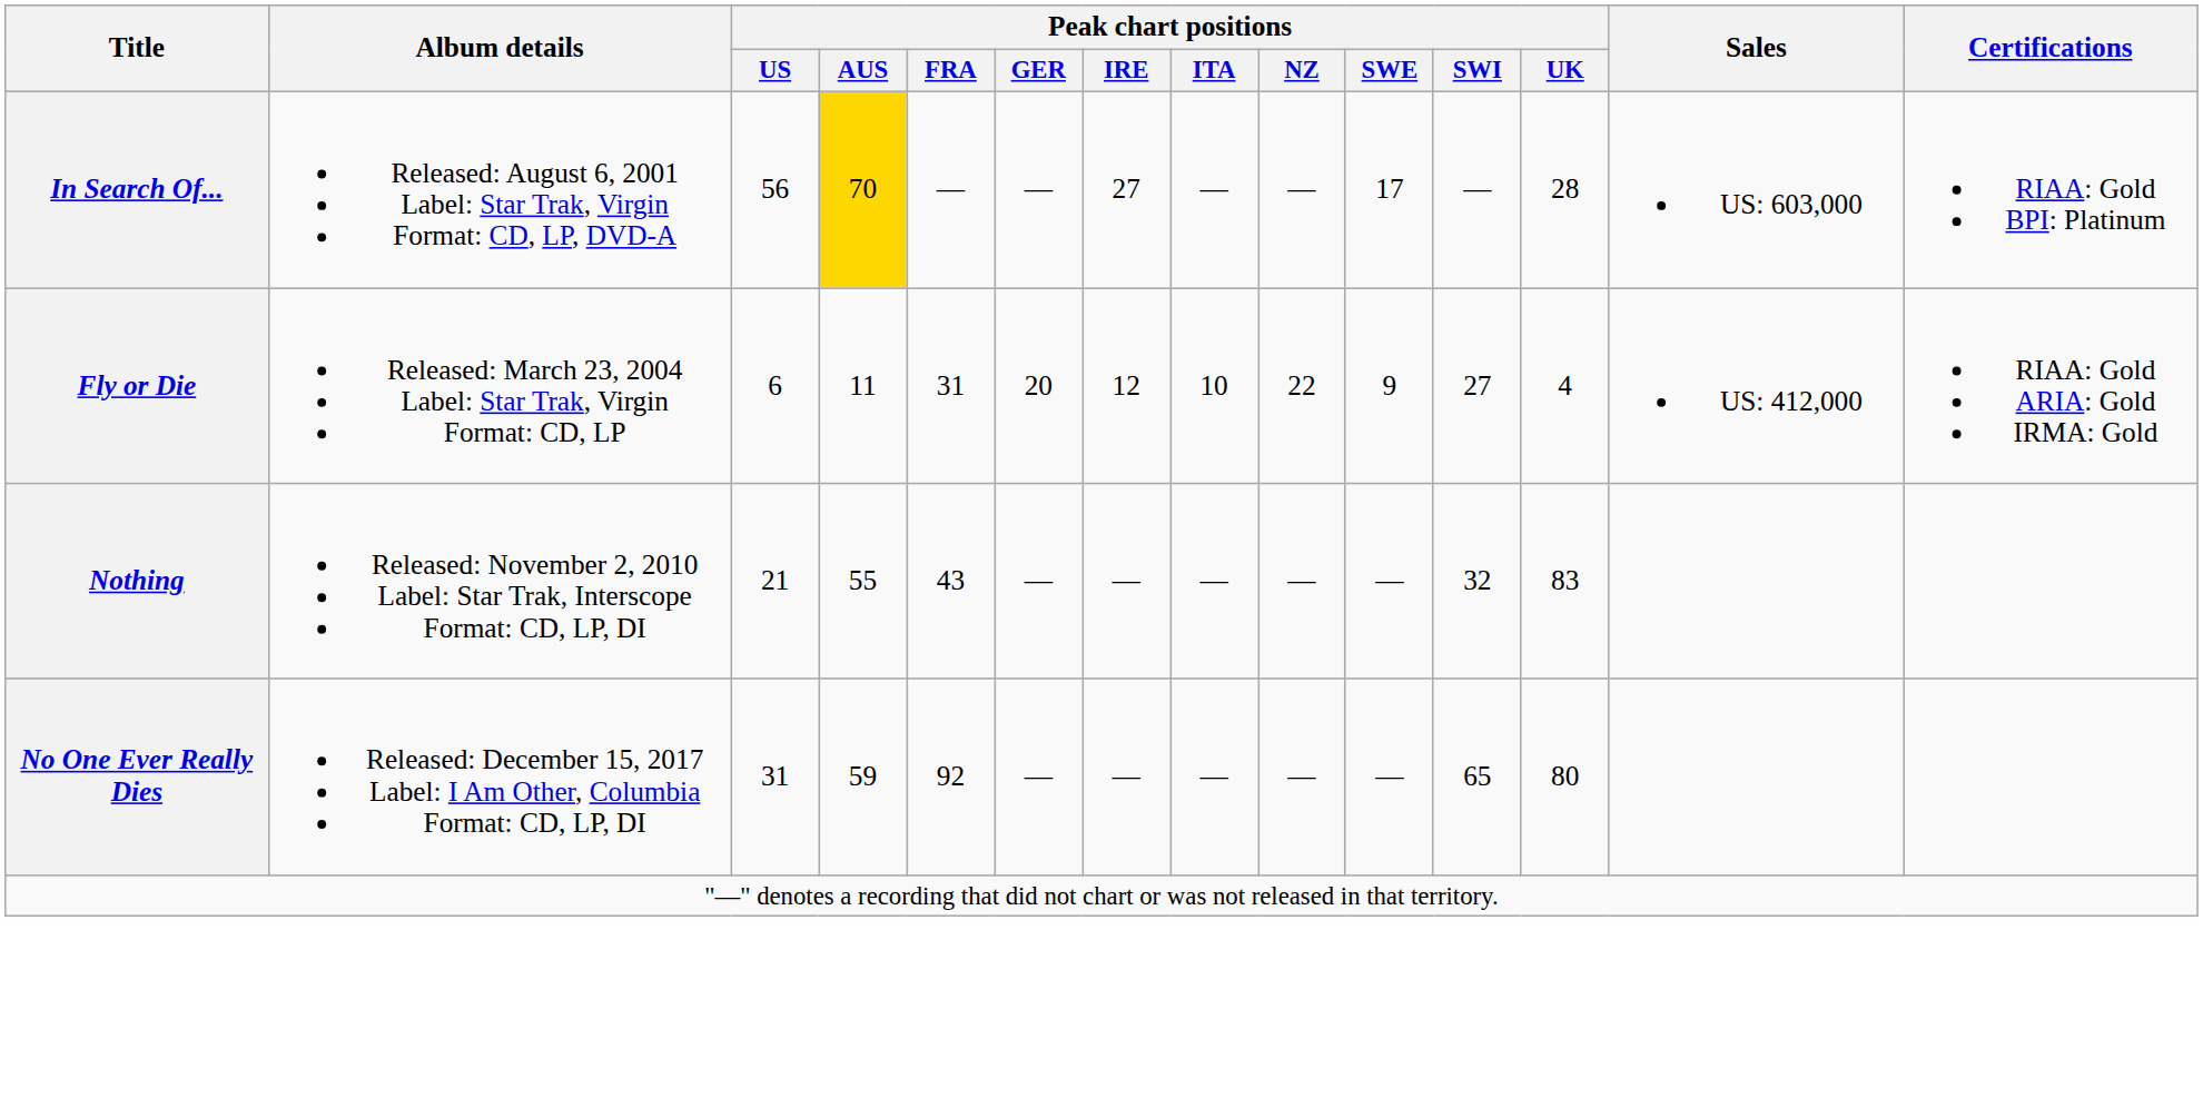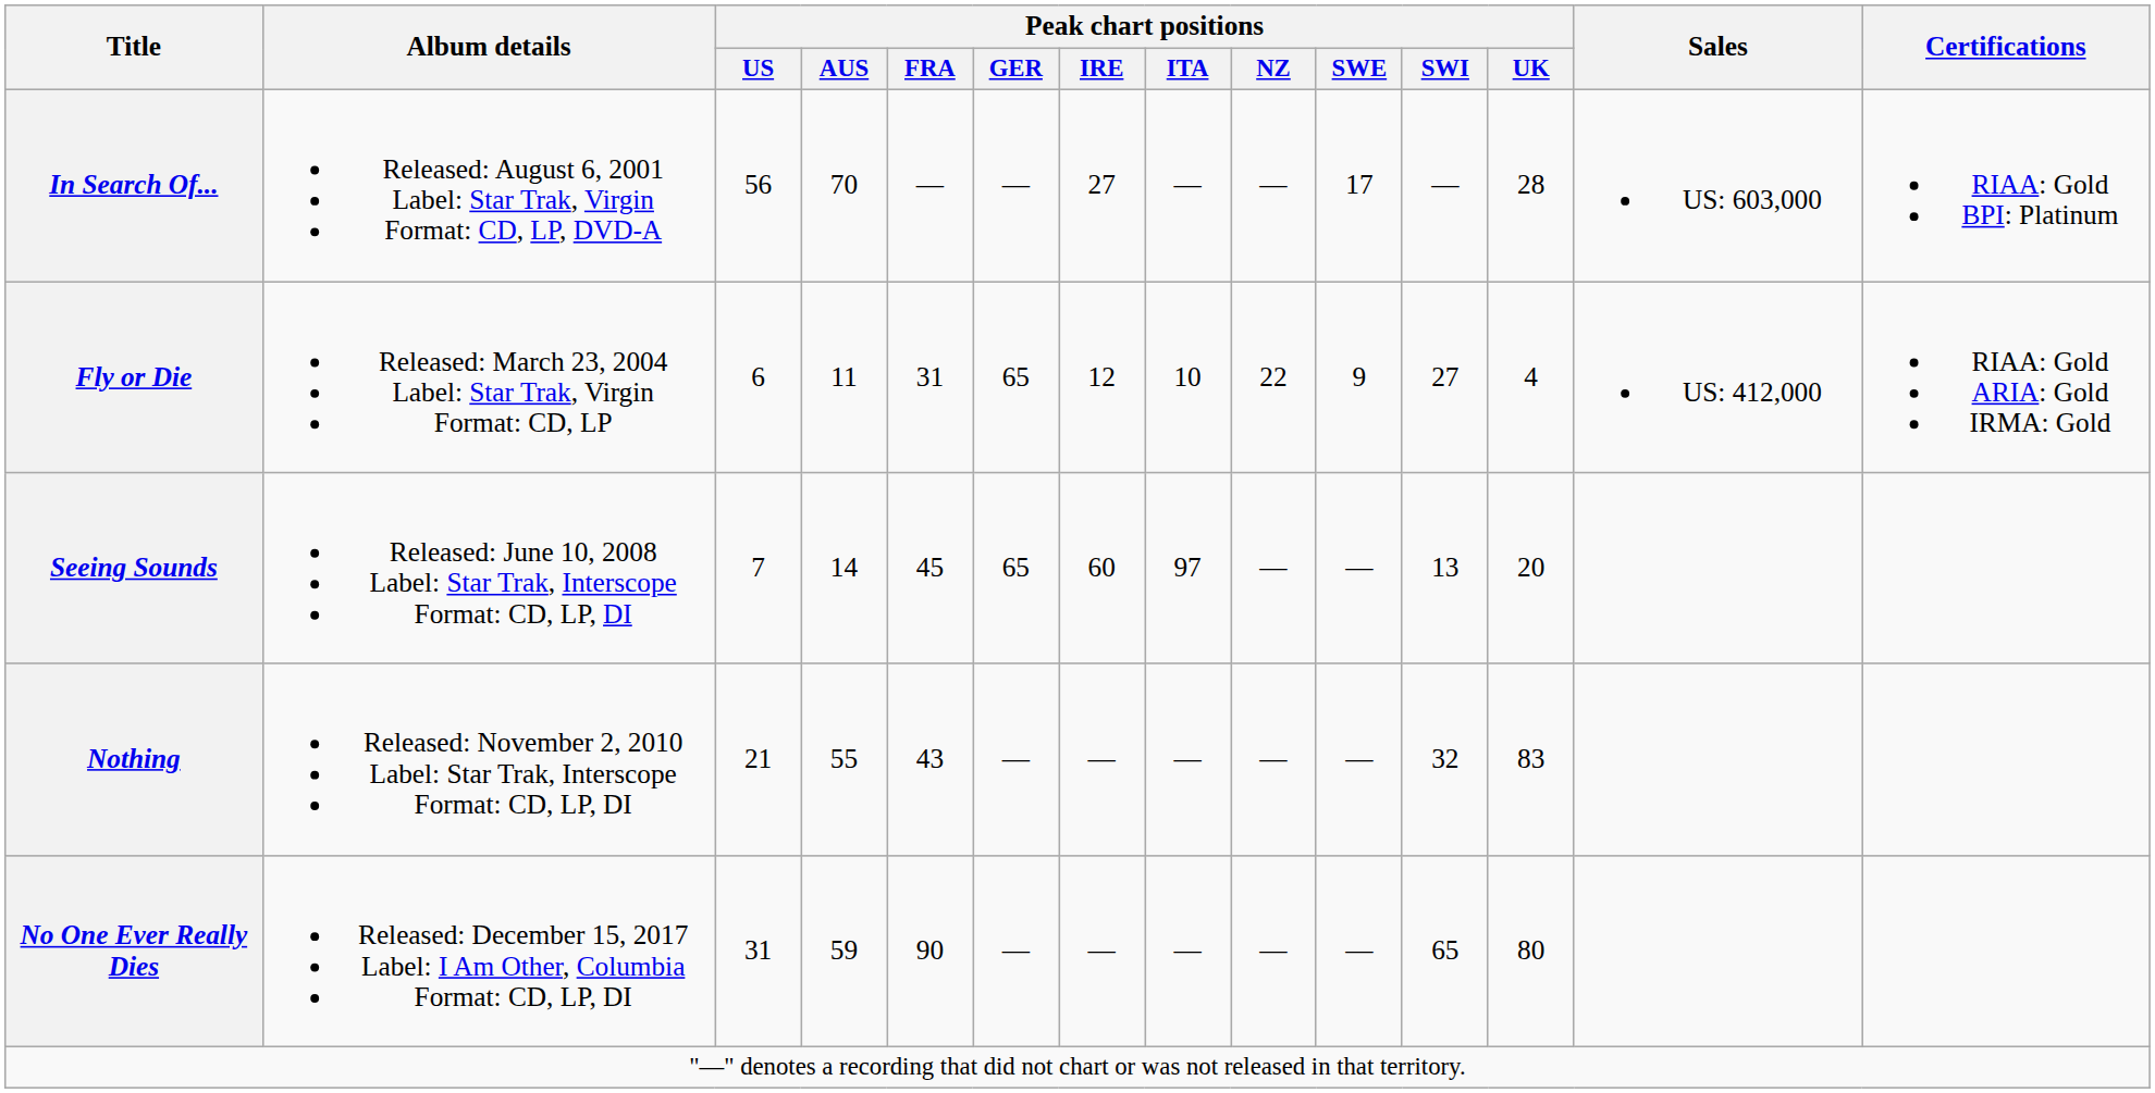 <table class="wikitable plainrowheaders" style="text-align:center;" border="1">
 <tr>
 <th scope="col" rowspan="2">Title</th>
 <th scope="col" rowspan="2" style="width:16em;">Album details</th>
 <th scope="col" colspan="10">Peak chart positions</th>
 <th scope="col" rowspan="2" style="width:10em;">Sales</th>
 <th scope="col" rowspan="2" style="width:10em;"><a href='#'>Certifications</a></th>
 </tr>
 <tr>
 <th scope="col" style="width:3em;font-size:90%;"><a href='#'>US</a><br></th>
 <th scope="col" style="width:3em;font-size:90%;"><a href='#'>AUS</a><br></th>
 <th scope="col" style="width:3em;font-size:90%;"><a href='#'>FRA</a><br></th>
 <th scope="col" style="width:3em;font-size:90%;"><a href='#'>GER</a><br></th>
 <th scope="col" style="width:3em;font-size:90%;"><a href='#'>IRE</a><br></th>
 <th scope="col" style="width:3em;font-size:90%;"><a href='#'>ITA</a><br></th>
 <th scope="col" style="width:3em;font-size:90%;"><a href='#'>NZ</a><br></th>
 <th scope="col" style="width:3em;font-size:90%;"><a href='#'>SWE</a><br></th>
 <th scope="col" style="width:3em;font-size:90%;"><a href='#'>SWI</a><br></th>
 <th scope="col" style="width:3em;font-size:90%;"><a href='#'>UK</a><br></th>
 </tr>
 <tr>
 <th scope="row"><em><a href='#'>In Search Of...</a></em></th>
 <td><br><ul><li>Released: August 6, 2001</li><li>Label: <a href='#'>Star Trak</a>, <a href='#'>Virgin</a></li><li>Format: <a href='#'>CD</a>, <a href='#'>LP</a>, <a href='#'>DVD-A</a></li></ul></td>
 <td>56</td>
-<td style="background: gold;">70</td>
+<td>70</td>
 <td>—</td>
 <td>—</td>
 <td>27</td>
 <td>—</td>
 <td>—</td>
 <td>17</td>
 <td>—</td>
 <td>28</td>
 <td><br><ul><li>US: 603,000</li></ul></td>
 <td><br><ul><li><a href='#'>RIAA</a>: Gold</li><li><a href='#'>BPI</a>: Platinum</li></ul></td>
 </tr>
 <tr>
 <th scope="row"><em><a href='#'>Fly or Die</a></em></th>
 <td><br><ul><li>Released: March 23, 2004</li><li>Label: <a href='#'>Star Trak</a>, Virgin</li><li>Format: CD, LP</li></ul></td>
 <td>6</td>
 <td>11</td>
 <td>31</td>
-<td>20</td>
+<td>65</td>
 <td>12</td>
 <td>10</td>
 <td>22</td>
 <td>9</td>
 <td>27</td>
 <td>4</td>
 <td><br><ul><li>US: 412,000</li></ul></td>
 <td><br><ul><li>RIAA: Gold</li><li><a href='#'>ARIA</a>: Gold</li><li>IRMA: Gold</li></ul></td>
+</tr>
+<tr>
+<th scope="row"><em><a href='#'>Seeing Sounds</a></em></th>
+<td><br><ul><li>Released: June 10, 2008</li><li>Label: <a href='#'>Star Trak</a>, <a href='#'>Interscope</a></li><li>Format: CD, LP, <a href='#'>DI</a></li></ul></td>
+<td>7</td>
+<td>14</td>
+<td>45</td>
+<td>65</td>
+<td>60</td>
+<td>97</td>
+<td>—</td>
+<td>—</td>
+<td>13</td>
+<td>20</td>
+<td></td>
+<td></td>
 </tr>
 <tr>
 <th scope="row"><em><a href='#'>Nothing</a></em></th>
 <td><br><ul><li>Released: November 2, 2010</li><li>Label: Star Trak, Interscope</li><li>Format: CD, LP, DI</li></ul></td>
 <td>21</td>
 <td>55</td>
 <td>43</td>
 <td>—</td>
 <td>—</td>
 <td>—</td>
 <td>—</td>
 <td>—</td>
 <td>32</td>
 <td>83</td>
 <td></td>
 <td></td>
 </tr>
 <tr>
 <th scope="row"><em><a href='#'>No One Ever Really Dies</a></em></th>
 <td><br><ul><li>Released: December 15, 2017</li><li>Label: <a href='#'>I Am Other</a>, <a href='#'>Columbia</a></li><li>Format: CD, LP, DI</li></ul></td>
 <td>31</td>
 <td>59</td>
-<td>92</td>
+<td>90</td>
 <td>—</td>
 <td>—</td>
 <td>—</td>
 <td>—</td>
 <td>—</td>
 <td>65</td>
 <td>80</td>
 <td></td>
 <td></td>
 </tr>
 <tr>
 <td colspan="14" style="font-size:90%">"—" denotes a recording that did not chart or was not released in that territory.</td>
 </tr>
 </table>
